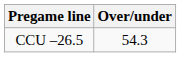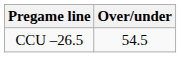 <table class="wikitable">
 <tr align="center">
 <th style=>Pregame line</th>
 <th style=>Over/under</th>
 </tr>
 <tr align="center">
 <td>CCU –26.5</td>
-<td>54.3</td>
+<td>54.5</td>
 </tr>
 </table>
